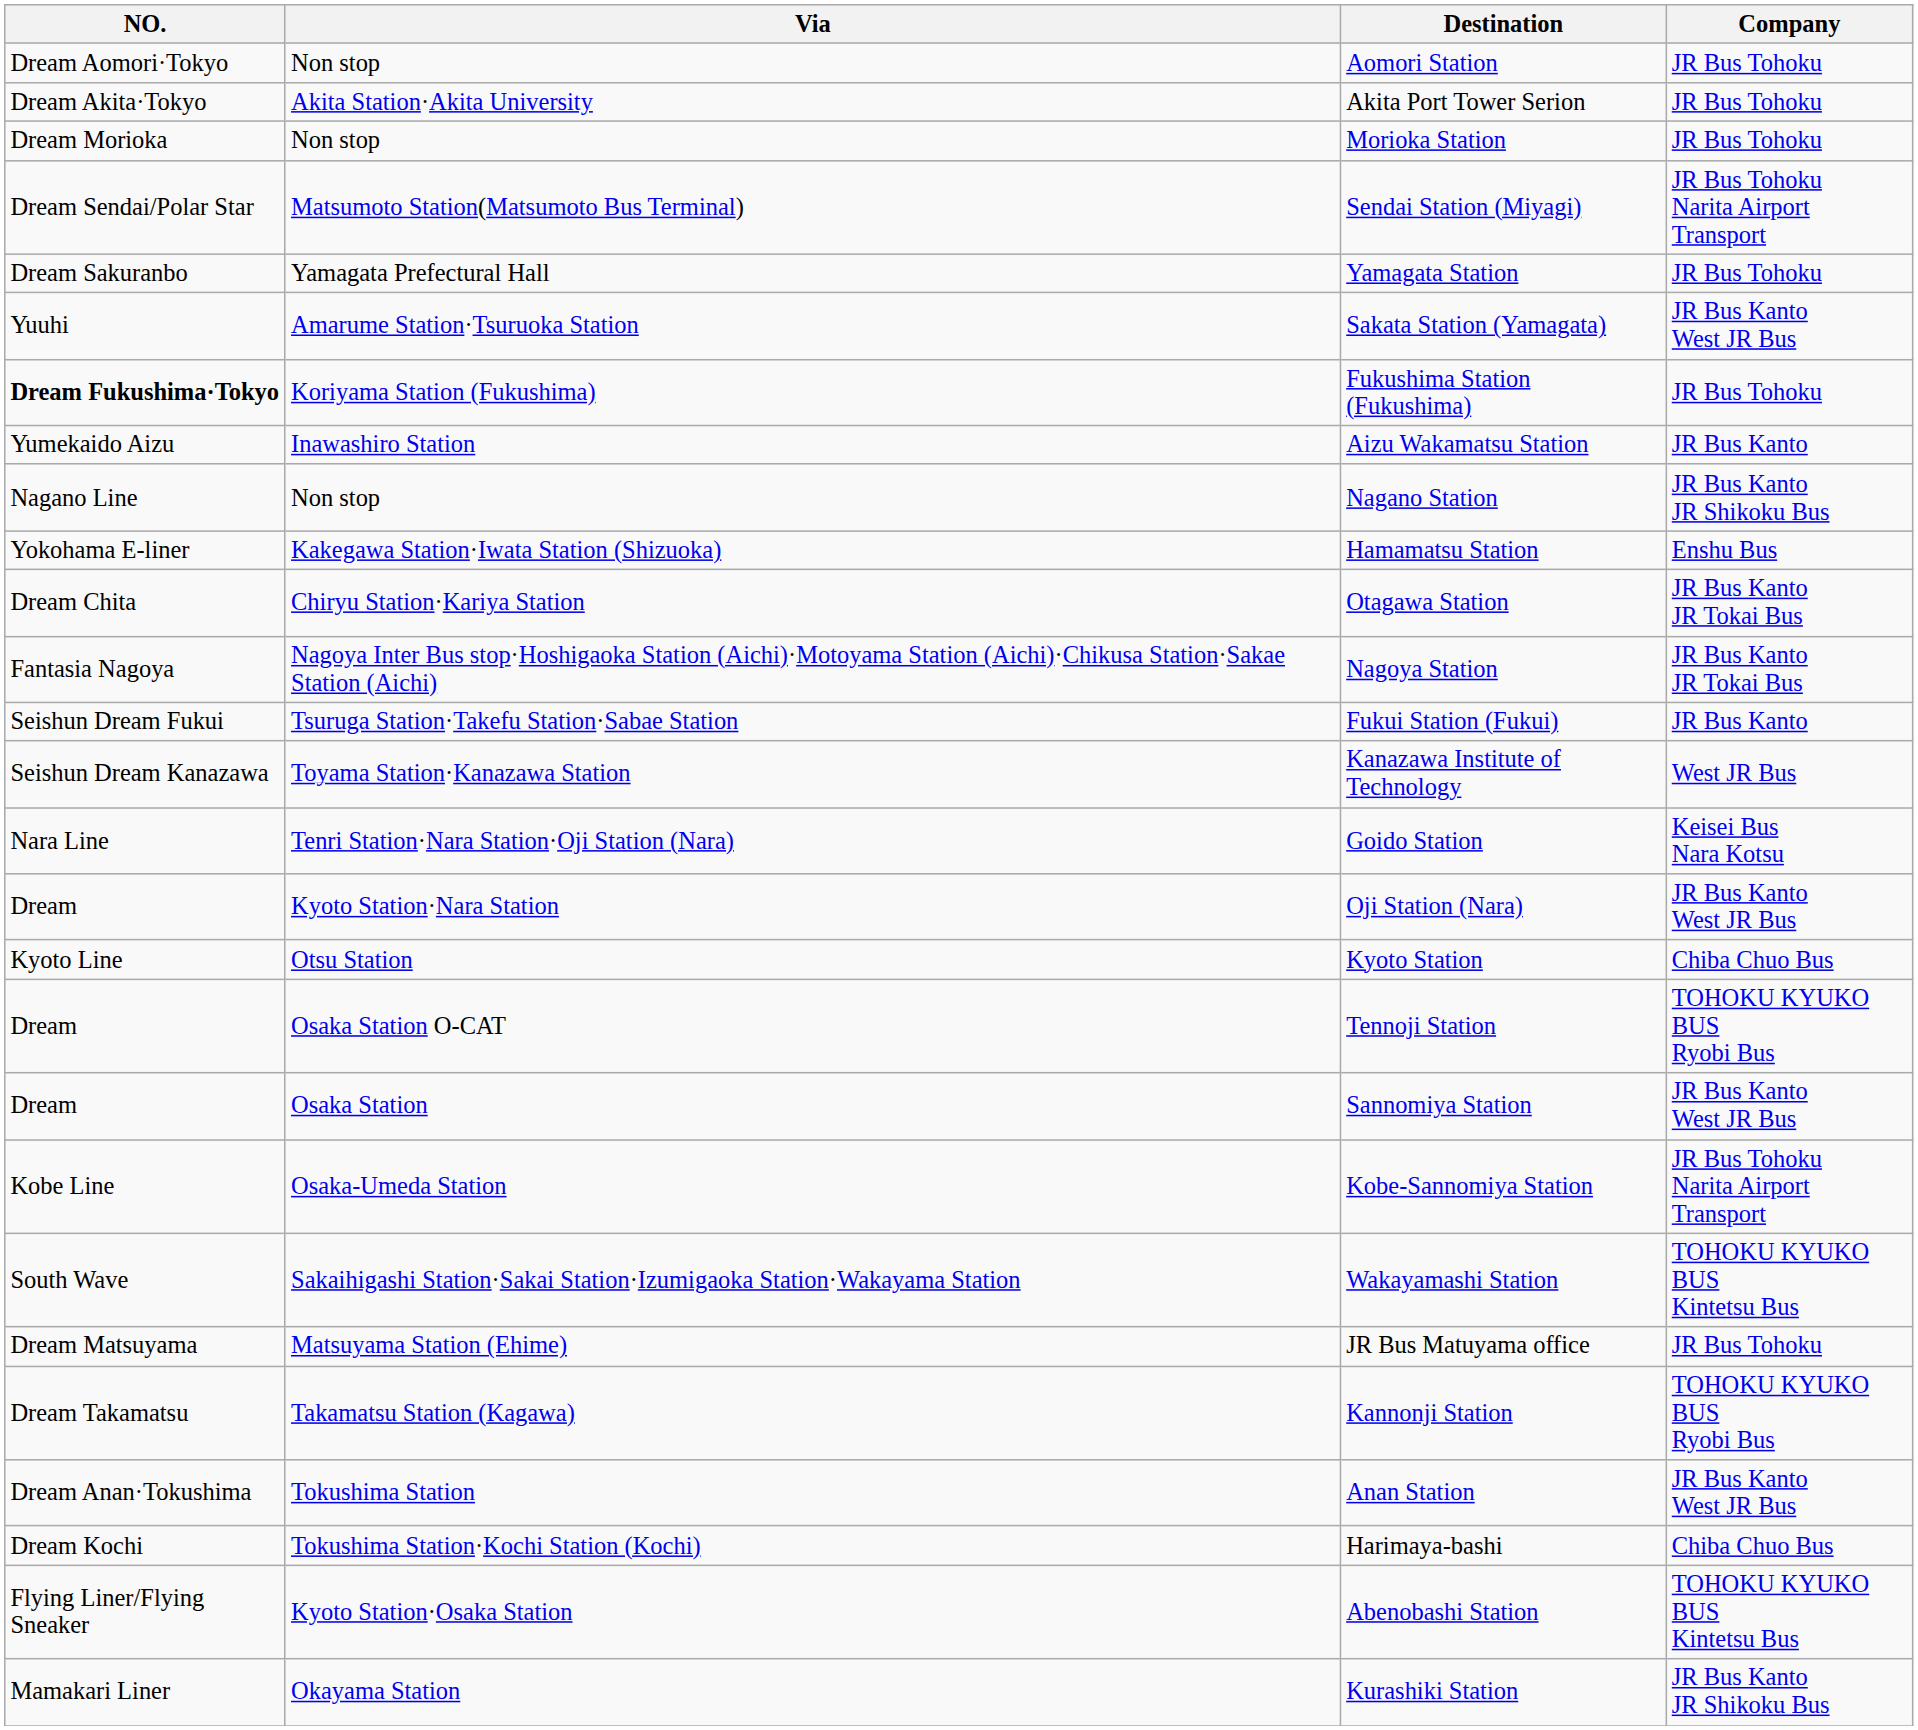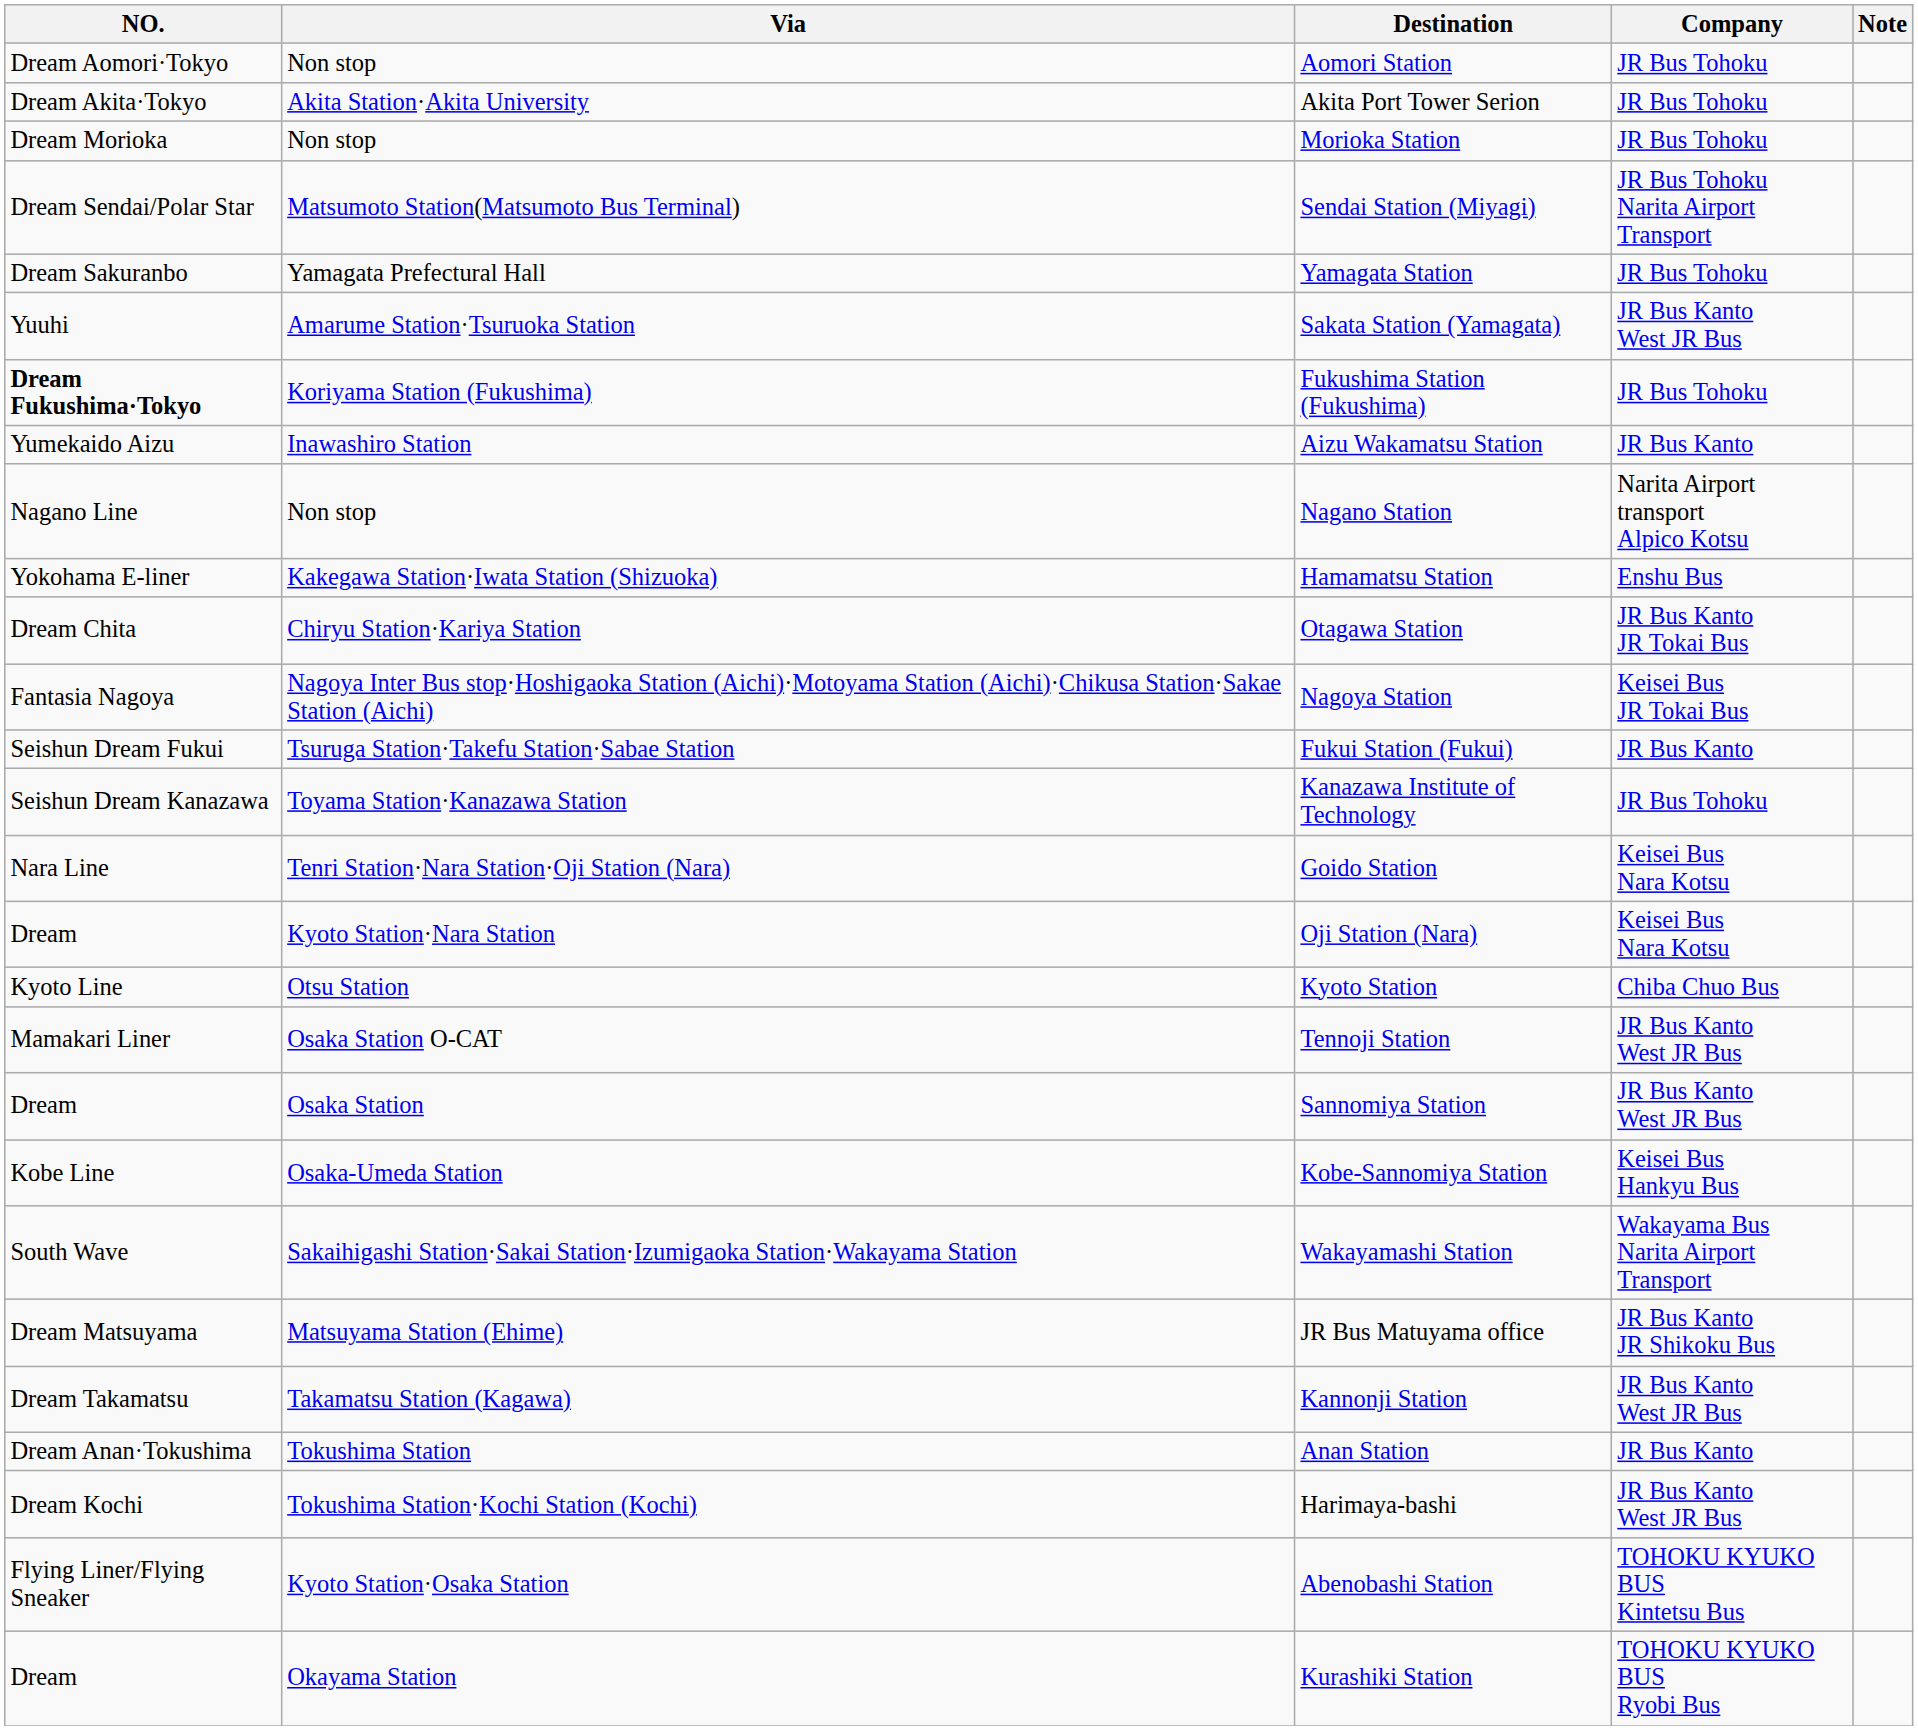 <table class="wikitable">
 <tr>
 <th>NO.</th>
 <th>Via</th>
 <th>Destination</th>
 <th>Company</th>
+<th>Note</th>
 </tr>
 <tr>
 <td>Dream Aomori·Tokyo</td>
 <td>Non stop</td>
 <td><a href='#'>Aomori Station</a></td>
 <td><a href='#'>JR Bus Tohoku</a></td>
+<td></td>
 </tr>
 <tr>
 <td>Dream Akita·Tokyo</td>
 <td><a href='#'>Akita Station</a>·<a href='#'>Akita University</a></td>
 <td>Akita Port Tower Serion</td>
 <td><a href='#'>JR Bus Tohoku</a></td>
+<td></td>
 </tr>
 <tr>
 <td>Dream Morioka</td>
 <td>Non stop</td>
 <td><a href='#'>Morioka Station</a></td>
 <td><a href='#'>JR Bus Tohoku</a></td>
+<td></td>
 </tr>
 <tr>
 <td>Dream Sendai/Polar Star</td>
 <td><a href='#'>Matsumoto Station</a>(<a href='#'>Matsumoto Bus Terminal</a>)</td>
 <td><a href='#'>Sendai Station (Miyagi)</a></td>
 <td><a href='#'>JR Bus Tohoku</a><br><a href='#'>Narita Airport Transport</a></td>
+<td></td>
 </tr>
 <tr>
 <td>Dream Sakuranbo</td>
 <td>Yamagata Prefectural Hall</td>
 <td><a href='#'>Yamagata Station</a></td>
 <td><a href='#'>JR Bus Tohoku</a></td>
+<td></td>
 </tr>
 <tr>
 <td>Yuuhi</td>
 <td><a href='#'>Amarume Station</a>·<a href='#'>Tsuruoka Station</a></td>
 <td><a href='#'>Sakata Station (Yamagata)</a></td>
 <td><a href='#'>JR Bus Kanto</a><br><a href='#'>West JR Bus</a></td>
+<td></td>
 </tr>
 <tr>
 <td><strong>Dream Fukushima·Tokyo</strong></td>
 <td><a href='#'>Koriyama Station (Fukushima)</a></td>
 <td><a href='#'>Fukushima Station (Fukushima)</a></td>
 <td><a href='#'>JR Bus Tohoku</a></td>
+<td></td>
 </tr>
 <tr>
 <td>Yumekaido Aizu</td>
 <td><a href='#'>Inawashiro Station</a></td>
 <td><a href='#'>Aizu Wakamatsu Station</a></td>
 <td><a href='#'>JR Bus Kanto</a></td>
+<td></td>
 </tr>
 <tr>
 <td>Nagano Line</td>
 <td>Non stop</td>
 <td><a href='#'>Nagano Station</a></td>
-<td><a href='#'>JR Bus Kanto</a><br><a href='#'>JR Shikoku Bus</a></td>
+<td>Narita Airport transport<br><a href='#'>Alpico Kotsu</a></td>
+<td></td>
 </tr>
 <tr>
 <td>Yokohama E-liner</td>
 <td><a href='#'>Kakegawa Station</a>·<a href='#'>Iwata Station (Shizuoka)</a></td>
 <td><a href='#'>Hamamatsu Station</a></td>
 <td><a href='#'>Enshu Bus</a></td>
+<td></td>
 </tr>
 <tr>
 <td>Dream Chita</td>
 <td><a href='#'>Chiryu Station</a>·<a href='#'>Kariya Station</a></td>
 <td><a href='#'>Otagawa Station</a></td>
 <td><a href='#'>JR Bus Kanto</a><br><a href='#'>JR Tokai Bus</a></td>
+<td></td>
 </tr>
 <tr>
 <td>Fantasia Nagoya</td>
 <td><a href='#'>Nagoya Inter Bus stop</a>·<a href='#'>Hoshigaoka Station (Aichi)</a>·<a href='#'>Motoyama Station (Aichi)</a>·<a href='#'>Chikusa Station</a>·<a href='#'>Sakae Station (Aichi)</a></td>
 <td><a href='#'>Nagoya Station</a></td>
-<td><a href='#'>JR Bus Kanto</a><br><a href='#'>JR Tokai Bus</a></td>
+<td><a href='#'>Keisei Bus</a><br><a href='#'>JR Tokai Bus</a></td>
+<td></td>
 </tr>
 <tr>
 <td>Seishun Dream Fukui</td>
 <td><a href='#'>Tsuruga Station</a>·<a href='#'>Takefu Station</a>·<a href='#'>Sabae Station</a></td>
 <td><a href='#'>Fukui Station (Fukui)</a></td>
 <td><a href='#'>JR Bus Kanto</a></td>
+<td></td>
 </tr>
 <tr>
 <td>Seishun Dream Kanazawa</td>
 <td><a href='#'>Toyama Station</a>·<a href='#'>Kanazawa Station</a></td>
 <td><a href='#'>Kanazawa Institute of Technology</a></td>
-<td><a href='#'>West JR Bus</a></td>
+<td><a href='#'>JR Bus Tohoku</a></td>
+<td></td>
 </tr>
 <tr>
 <td>Nara Line</td>
 <td><a href='#'>Tenri Station</a>·<a href='#'>Nara Station</a>·<a href='#'>Oji Station (Nara)</a></td>
 <td><a href='#'>Goido Station</a></td>
 <td><a href='#'>Keisei Bus</a><br><a href='#'>Nara Kotsu</a></td>
+<td></td>
 </tr>
 <tr>
 <td>Dream</td>
 <td><a href='#'>Kyoto Station</a>·<a href='#'>Nara Station</a></td>
 <td><a href='#'>Oji Station (Nara)</a></td>
-<td><a href='#'>JR Bus Kanto</a><br><a href='#'>West JR Bus</a></td>
+<td><a href='#'>Keisei Bus</a><br><a href='#'>Nara Kotsu</a></td>
+<td></td>
 </tr>
 <tr>
 <td>Kyoto Line</td>
 <td><a href='#'>Otsu Station</a></td>
 <td><a href='#'>Kyoto Station</a></td>
 <td><a href='#'>Chiba Chuo Bus</a></td>
+<td></td>
 </tr>
 <tr>
-<td>Dream</td>
+<td>Mamakari Liner</td>
 <td><a href='#'>Osaka Station</a> O-CAT</td>
 <td><a href='#'>Tennoji Station</a></td>
-<td><a href='#'>TOHOKU KYUKO BUS</a><br><a href='#'>Ryobi Bus</a></td>
+<td><a href='#'>JR Bus Kanto</a><br><a href='#'>West JR Bus</a></td>
+<td></td>
 </tr>
 <tr>
 <td>Dream</td>
 <td><a href='#'>Osaka Station</a></td>
 <td><a href='#'>Sannomiya Station</a></td>
 <td><a href='#'>JR Bus Kanto</a><br><a href='#'>West JR Bus</a></td>
+<td></td>
 </tr>
 <tr>
 <td>Kobe Line</td>
 <td><a href='#'>Osaka-Umeda Station</a></td>
 <td><a href='#'>Kobe-Sannomiya Station</a></td>
-<td><a href='#'>JR Bus Tohoku</a><br><a href='#'>Narita Airport Transport</a></td>
+<td><a href='#'>Keisei Bus</a><br><a href='#'>Hankyu Bus</a></td>
+<td></td>
 </tr>
 <tr>
 <td>South Wave</td>
 <td><a href='#'>Sakaihigashi Station</a>·<a href='#'>Sakai Station</a>·<a href='#'>Izumigaoka Station</a>·<a href='#'>Wakayama Station</a></td>
 <td><a href='#'>Wakayamashi Station</a></td>
-<td><a href='#'>TOHOKU KYUKO BUS</a><br><a href='#'>Kintetsu Bus</a></td>
+<td><a href='#'>Wakayama Bus</a><br><a href='#'>Narita Airport Transport</a></td>
+<td></td>
 </tr>
 <tr>
 <td>Dream Matsuyama</td>
 <td><a href='#'>Matsuyama Station (Ehime)</a></td>
 <td>JR Bus Matuyama office</td>
-<td><a href='#'>JR Bus Tohoku</a></td>
+<td><a href='#'>JR Bus Kanto</a><br><a href='#'>JR Shikoku Bus</a></td>
+<td></td>
 </tr>
 <tr>
 <td>Dream Takamatsu</td>
 <td><a href='#'>Takamatsu Station (Kagawa)</a></td>
 <td><a href='#'>Kannonji Station</a></td>
-<td><a href='#'>TOHOKU KYUKO BUS</a><br><a href='#'>Ryobi Bus</a></td>
+<td><a href='#'>JR Bus Kanto</a><br><a href='#'>West JR Bus</a></td>
+<td></td>
 </tr>
 <tr>
 <td>Dream Anan·Tokushima</td>
 <td><a href='#'>Tokushima Station</a></td>
 <td><a href='#'>Anan Station</a></td>
-<td><a href='#'>JR Bus Kanto</a><br><a href='#'>West JR Bus</a></td>
+<td><a href='#'>JR Bus Kanto</a></td>
+<td></td>
 </tr>
 <tr>
 <td>Dream Kochi</td>
 <td><a href='#'>Tokushima Station</a>·<a href='#'>Kochi Station (Kochi)</a></td>
 <td>Harimaya-bashi</td>
-<td><a href='#'>Chiba Chuo Bus</a></td>
+<td><a href='#'>JR Bus Kanto</a><br><a href='#'>West JR Bus</a></td>
+<td></td>
 </tr>
 <tr>
 <td>Flying Liner/Flying Sneaker</td>
 <td><a href='#'>Kyoto Station</a>·<a href='#'>Osaka Station</a></td>
 <td><a href='#'>Abenobashi Station</a></td>
 <td><a href='#'>TOHOKU KYUKO BUS</a><br><a href='#'>Kintetsu Bus</a></td>
+<td></td>
 </tr>
 <tr>
-<td>Mamakari Liner</td>
+<td>Dream</td>
 <td><a href='#'>Okayama Station</a></td>
 <td><a href='#'>Kurashiki Station</a></td>
-<td><a href='#'>JR Bus Kanto</a><br><a href='#'>JR Shikoku Bus</a></td>
+<td><a href='#'>TOHOKU KYUKO BUS</a><br><a href='#'>Ryobi Bus</a></td>
+<td></td>
 </tr>
 </table>
